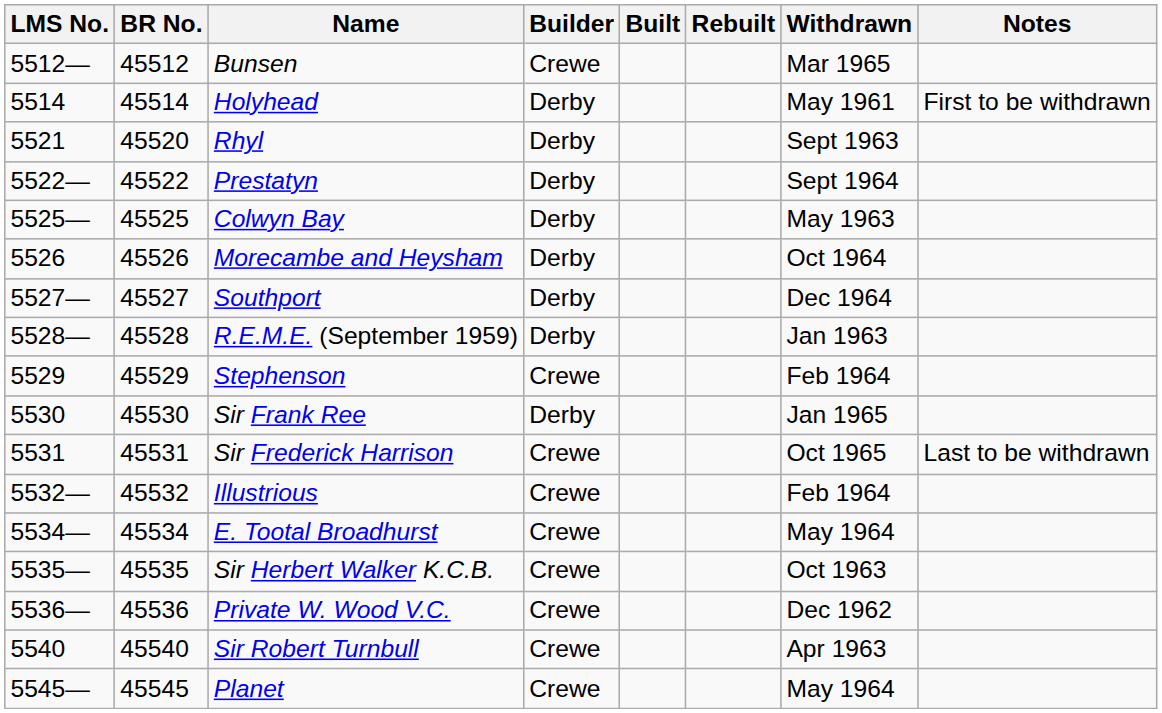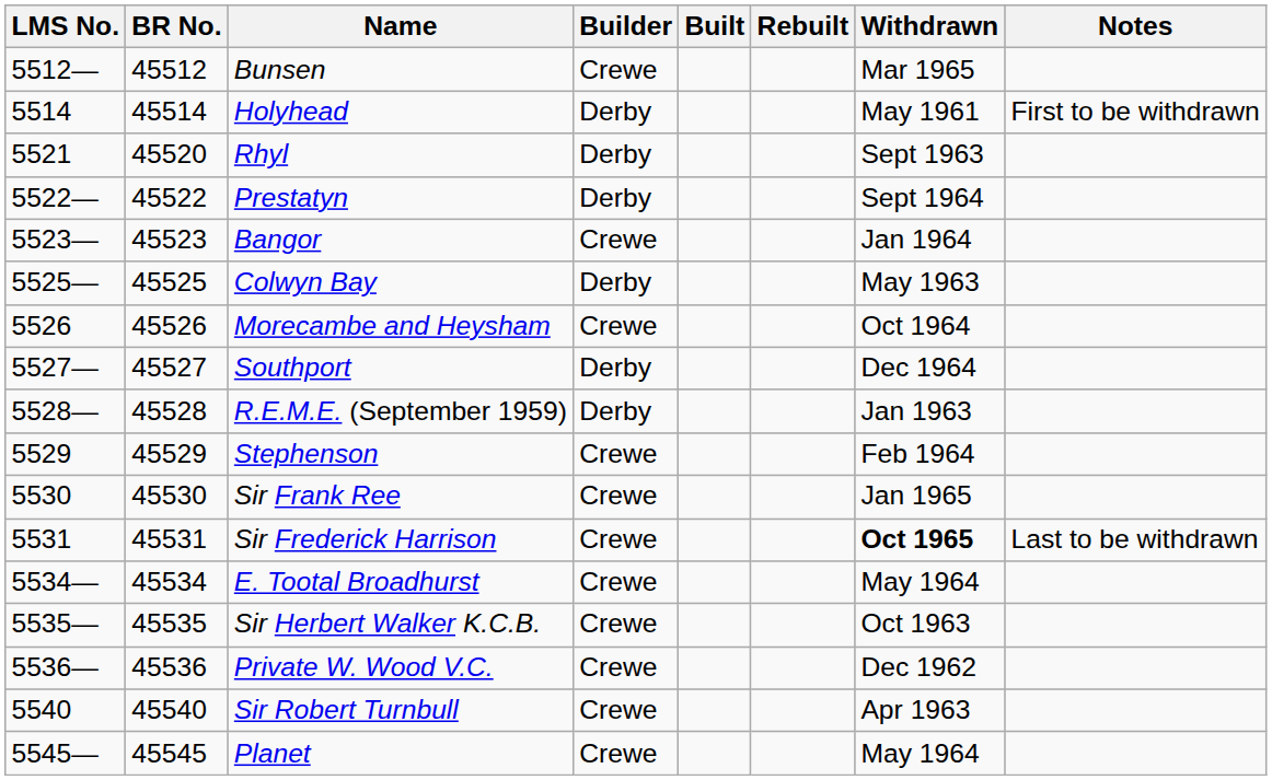 <table class="wikitable">
 <tr>
 <th>LMS No.</th>
 <th>BR No.</th>
 <th>Name</th>
 <th>Builder</th>
 <th>Built</th>
 <th>Rebuilt</th>
 <th>Withdrawn</th>
 <th>Notes</th>
 </tr>
 <tr>
 <td><span>5512</span>—</td>
 <td>45512</td>
 <td><em>Bunsen</em></td>
 <td>Crewe</td>
 <td></td>
 <td></td>
 <td>Mar 1965</td>
 <td></td>
 </tr>
 <tr>
 <td>5514</td>
 <td>45514</td>
 <td><em><a href='#'>Holyhead</a></em></td>
 <td>Derby</td>
 <td></td>
 <td></td>
 <td>May 1961</td>
 <td>First to be withdrawn</td>
 </tr>
 <tr>
 <td>5521</td>
 <td>45520</td>
 <td><em><a href='#'>Rhyl</a></em></td>
 <td>Derby</td>
 <td></td>
 <td></td>
 <td>Sept 1963</td>
 <td></td>
 </tr>
 <tr>
 <td><span>5522</span>—</td>
 <td>45522</td>
 <td><em><a href='#'>Prestatyn</a></em></td>
 <td>Derby</td>
 <td></td>
 <td></td>
 <td>Sept 1964</td>
 <td></td>
 </tr>
 <tr>
+<td><span>5523</span>—</td>
+<td>45523</td>
+<td><em><a href='#'>Bangor</a></em></td>
+<td>Crewe</td>
+<td></td>
+<td></td>
+<td>Jan 1964</td>
+<td></td>
+</tr>
+<tr>
 <td><span>5525</span>—</td>
 <td>45525</td>
 <td><em><a href='#'>Colwyn Bay</a></em></td>
 <td>Derby</td>
 <td></td>
 <td></td>
 <td>May 1963</td>
 <td></td>
 </tr>
 <tr>
 <td>5526</td>
 <td>45526</td>
 <td><em><a href='#'>Morecambe and Heysham</a></em></td>
-<td>Derby</td>
+<td>Crewe</td>
 <td></td>
 <td></td>
 <td>Oct 1964</td>
 <td></td>
 </tr>
 <tr>
 <td><span>5527</span>—</td>
 <td>45527</td>
 <td><em><a href='#'>Southport</a></em></td>
 <td>Derby</td>
 <td></td>
 <td></td>
 <td>Dec 1964</td>
 <td></td>
 </tr>
 <tr>
 <td><span>5528</span>—</td>
 <td>45528</td>
 <td><em><a href='#'>R.E.M.E.</a></em> (September 1959)</td>
 <td>Derby</td>
 <td></td>
 <td></td>
 <td>Jan 1963</td>
 <td></td>
 </tr>
 <tr>
 <td>5529</td>
 <td>45529</td>
 <td><em><a href='#'>Stephenson</a></em></td>
 <td>Crewe</td>
 <td></td>
 <td></td>
 <td>Feb 1964</td>
 <td></td>
 </tr>
 <tr>
 <td>5530</td>
 <td>45530</td>
 <td><em>Sir <a href='#'>Frank Ree</a></em></td>
-<td>Derby</td>
+<td>Crewe</td>
 <td></td>
 <td></td>
 <td>Jan 1965</td>
 <td></td>
 </tr>
 <tr>
 <td>5531</td>
 <td>45531</td>
 <td><em>Sir <a href='#'>Frederick Harrison</a></em></td>
 <td>Crewe</td>
 <td></td>
 <td></td>
-<td>Oct 1965</td>
+<td><strong>Oct 1965</strong></td>
 <td>Last to be withdrawn</td>
-</tr>
-<tr>
-<td><span>5532</span>—</td>
-<td>45532</td>
-<td><em><a href='#'>Illustrious</a></em></td>
-<td>Crewe</td>
-<td></td>
-<td></td>
-<td>Feb 1964</td>
-<td></td>
 </tr>
 <tr>
 <td><span>5534</span>—</td>
 <td>45534</td>
 <td><em><a href='#'>E. Tootal Broadhurst</a></em></td>
 <td>Crewe</td>
 <td></td>
 <td></td>
 <td>May 1964</td>
 <td></td>
 </tr>
 <tr>
 <td><span>5535</span>—</td>
 <td>45535</td>
 <td><em>Sir <a href='#'>Herbert Walker</a> K.C.B.</em></td>
 <td>Crewe</td>
 <td></td>
 <td></td>
 <td>Oct 1963</td>
 <td></td>
 </tr>
 <tr>
 <td><span>5536</span>—</td>
 <td>45536</td>
 <td><em><a href='#'>Private W. Wood V.C.</a></em></td>
 <td>Crewe</td>
 <td></td>
 <td></td>
 <td>Dec 1962</td>
 <td></td>
 </tr>
 <tr>
 <td>5540</td>
 <td>45540</td>
 <td><em><a href='#'>Sir Robert Turnbull</a></em></td>
 <td>Crewe</td>
 <td></td>
 <td></td>
 <td>Apr 1963</td>
 <td></td>
 </tr>
 <tr>
 <td><span>5545</span>—</td>
 <td>45545</td>
 <td><em><a href='#'>Planet</a></em></td>
 <td>Crewe</td>
 <td></td>
 <td></td>
 <td>May 1964</td>
 <td></td>
 </tr>
 </table>
